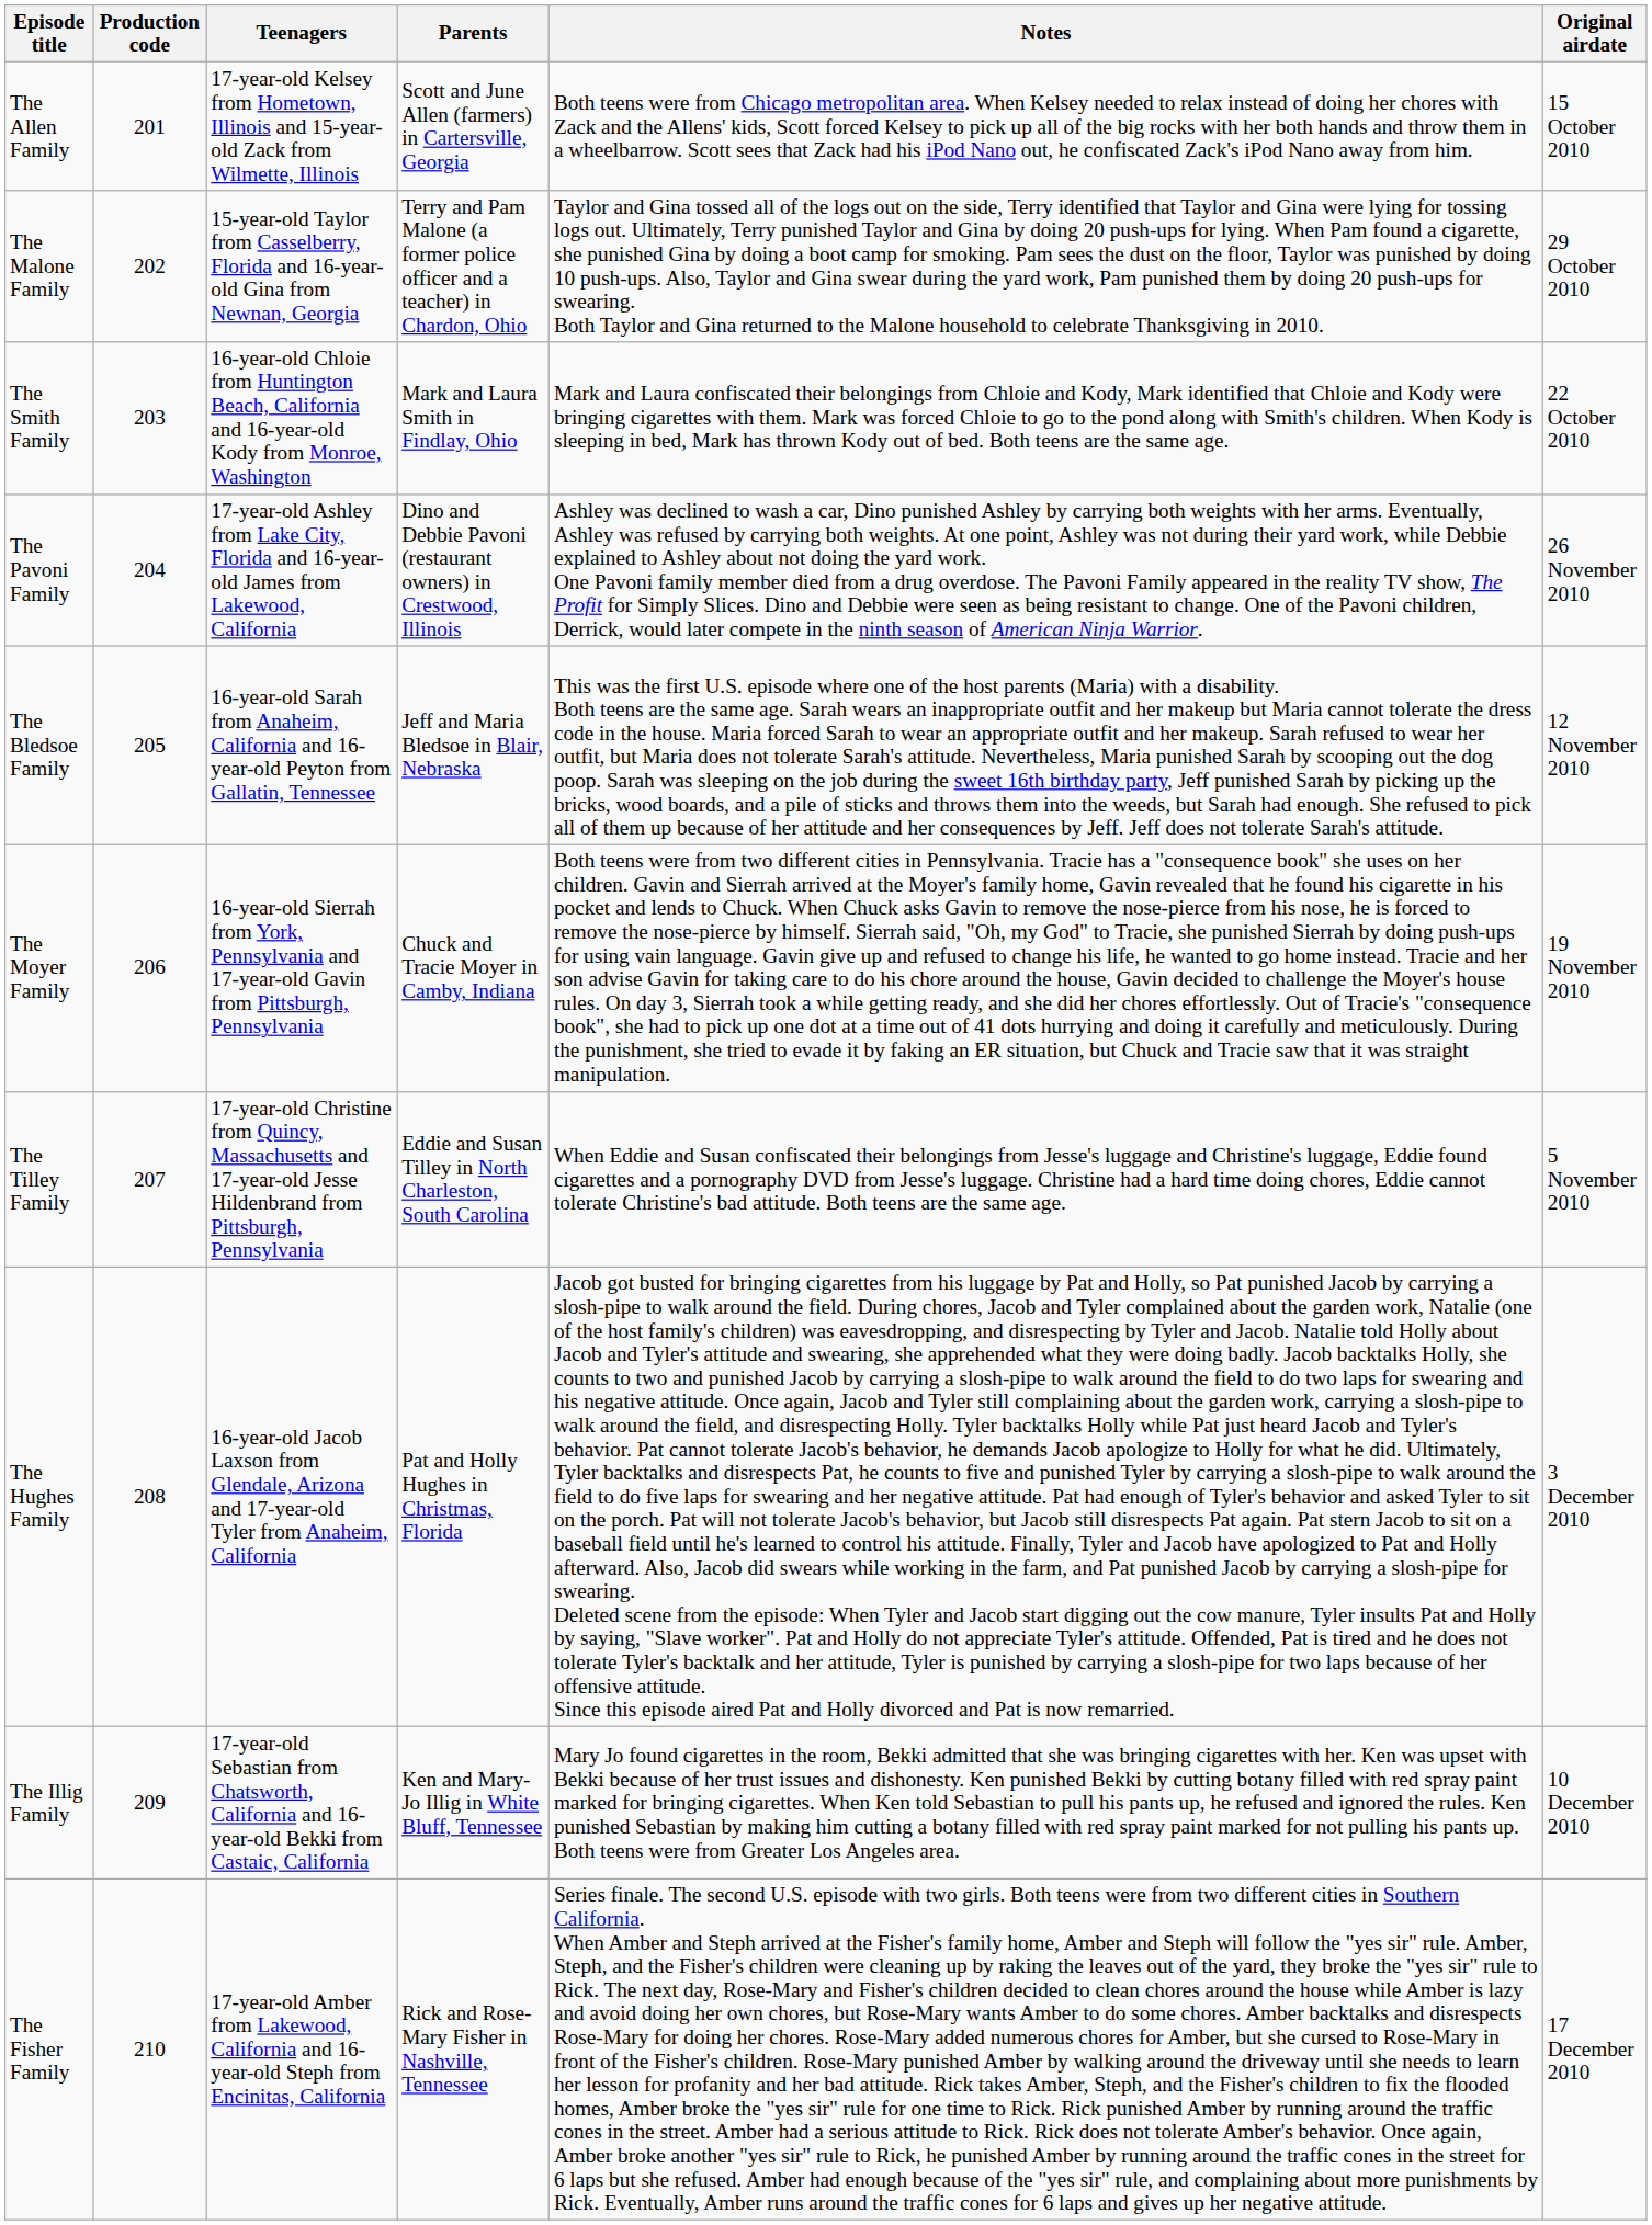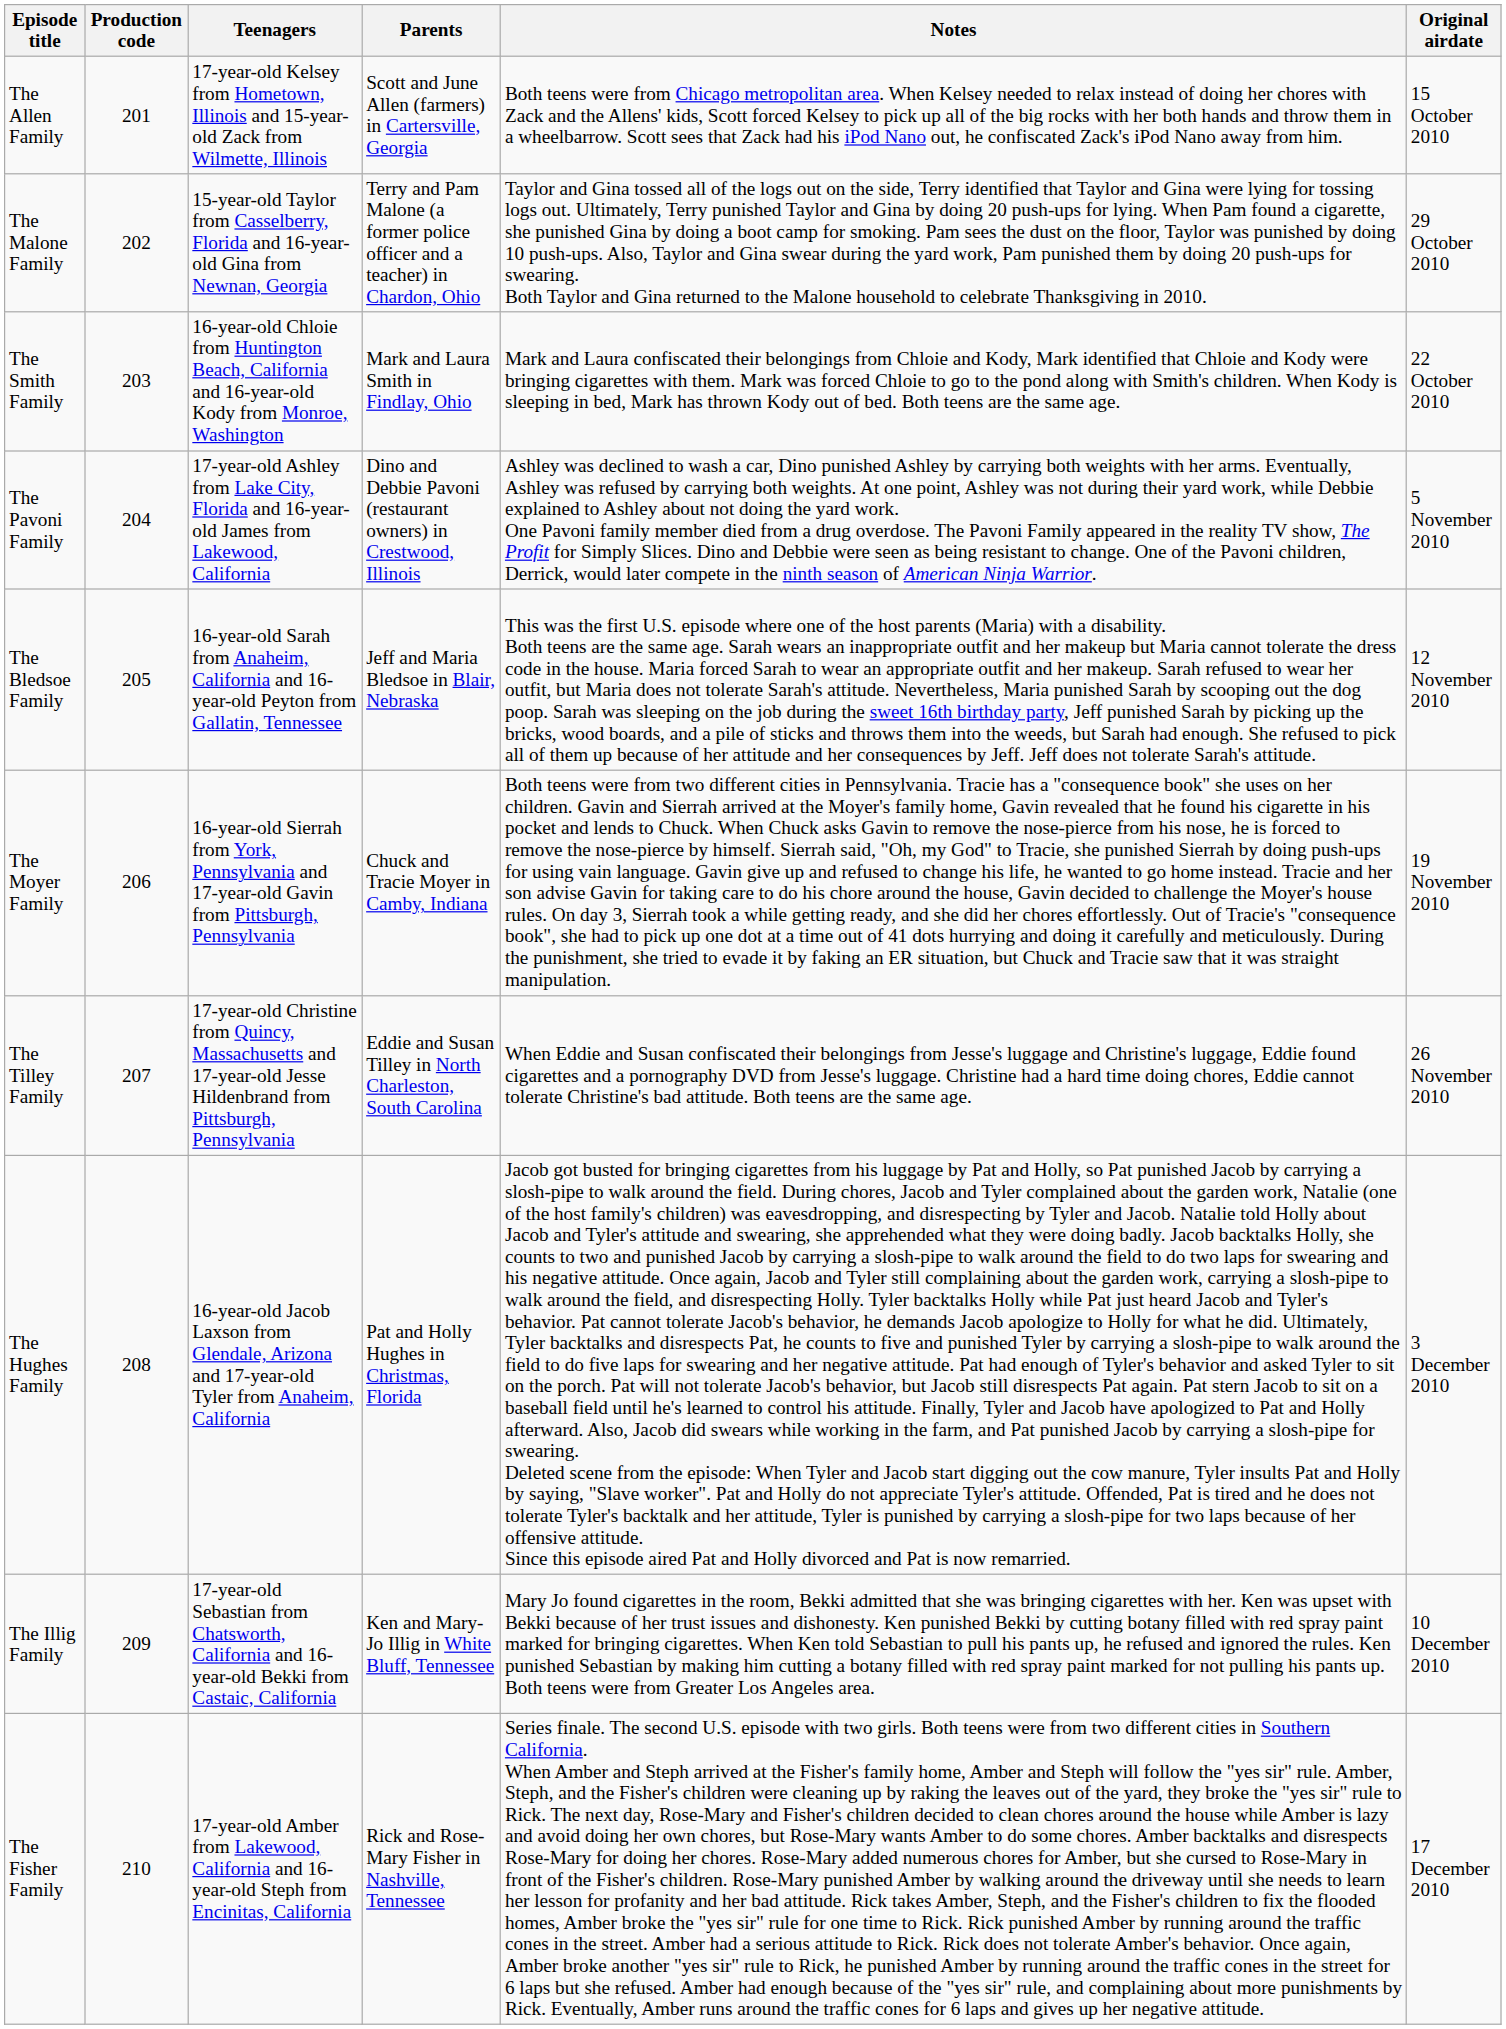 <table class="wikitable">
 <tr>
 <th>Episode title</th>
 <th>Production code</th>
 <th>Teenagers</th>
 <th>Parents</th>
 <th>Notes</th>
 <th>Original airdate</th>
 </tr>
 <tr>
 <td>The Allen Family</td>
 <td align="center">201</td>
 <td>17-year-old Kelsey from <a href='#'>Hometown, Illinois</a> and 15-year-old Zack from <a href='#'>Wilmette, Illinois</a></td>
 <td>Scott and June Allen (farmers) in <a href='#'>Cartersville, Georgia</a></td>
 <td>Both teens were from <a href='#'>Chicago metropolitan area</a>. When Kelsey needed to relax instead of doing her chores with Zack and the Allens' kids, Scott forced Kelsey to pick up all of the big rocks with her both hands and throw them in a wheelbarrow. Scott sees that Zack had his <a href='#'>iPod Nano</a> out, he confiscated Zack's iPod Nano away from him.</td>
 <td>15 October 2010</td>
 </tr>
 <tr>
 <td>The Malone Family</td>
 <td align="center">202</td>
 <td>15-year-old Taylor from <a href='#'>Casselberry, Florida</a> and 16-year-old Gina from <a href='#'>Newnan, Georgia</a></td>
 <td>Terry and Pam Malone (a former police officer and a teacher) in <a href='#'>Chardon, Ohio</a></td>
 <td>Taylor and Gina tossed all of the logs out on the side, Terry identified that Taylor and Gina were lying for tossing logs out. Ultimately, Terry punished Taylor and Gina by doing 20 push-ups for lying. When Pam found a cigarette, she punished Gina by doing a boot camp for smoking. Pam sees the dust on the floor, Taylor was punished by doing 10 push-ups. Also, Taylor and Gina swear during the yard work, Pam punished them by doing 20 push-ups for swearing.<br>Both Taylor and Gina returned to the Malone household to celebrate Thanksgiving in 2010.</td>
 <td>29 October 2010</td>
 </tr>
 <tr>
 <td>The Smith Family</td>
 <td align="center">203</td>
 <td>16-year-old Chloie from <a href='#'>Huntington Beach, California</a> and 16-year-old Kody from <a href='#'>Monroe, Washington</a></td>
 <td>Mark and Laura Smith in <a href='#'>Findlay, Ohio</a></td>
 <td>Mark and Laura confiscated their belongings from Chloie and Kody, Mark identified that Chloie and Kody were bringing cigarettes with them. Mark was forced Chloie to go to the pond along with Smith's children. When Kody is sleeping in bed, Mark has thrown Kody out of bed. Both teens are the same age.</td>
 <td>22 October 2010</td>
 </tr>
 <tr>
 <td>The Pavoni Family</td>
 <td align="center">204</td>
 <td>17-year-old Ashley from <a href='#'>Lake City, Florida</a> and 16-year-old James from <a href='#'>Lakewood, California</a></td>
 <td>Dino and Debbie Pavoni (restaurant owners) in <a href='#'>Crestwood, Illinois</a></td>
 <td>Ashley was declined to wash a car, Dino punished Ashley by carrying both weights with her arms. Eventually, Ashley was refused by carrying both weights. At one point, Ashley was not during their yard work, while Debbie explained to Ashley about not doing the yard work.<br>One Pavoni family member died from a drug overdose. The Pavoni Family appeared in the reality TV show, <em><a href='#'>The Profit</a></em> for Simply Slices. Dino and Debbie were seen as being resistant to change. One of the Pavoni children, Derrick, would later compete in the <a href='#'>ninth season</a> of <em><a href='#'>American Ninja Warrior</a></em>.</td>
-<td>26 November 2010</td>
+<td>5 November 2010</td>
 </tr>
 <tr>
 <td>The Bledsoe Family</td>
 <td align="center">205</td>
 <td>16-year-old Sarah from <a href='#'>Anaheim, California</a> and 16-year-old Peyton from <a href='#'>Gallatin, Tennessee</a></td>
 <td>Jeff and Maria Bledsoe in <a href='#'>Blair, Nebraska</a></td>
 <td><br>This was the first U.S. episode where one of the host parents (Maria) with a disability.<br>Both teens are the same age. Sarah wears an inappropriate outfit and her makeup but Maria cannot tolerate the dress code in the house. Maria forced Sarah to wear an appropriate outfit and her makeup. Sarah refused to wear her outfit, but Maria does not tolerate Sarah's attitude. Nevertheless, Maria punished Sarah by scooping out the dog poop. Sarah was sleeping on the job during the <a href='#'>sweet 16th birthday party</a>, Jeff punished Sarah by picking up the bricks, wood boards, and a pile of sticks and throws them into the weeds, but Sarah had enough. She refused to pick all of them up because of her attitude and her consequences by Jeff. Jeff does not tolerate Sarah's attitude.</td>
 <td>12 November 2010</td>
 </tr>
 <tr>
 <td>The Moyer Family</td>
 <td align="center">206</td>
 <td>16-year-old Sierrah from <a href='#'>York, Pennsylvania</a> and 17-year-old Gavin from <a href='#'>Pittsburgh, Pennsylvania</a></td>
 <td>Chuck and Tracie Moyer in <a href='#'>Camby, Indiana</a></td>
 <td>Both teens were from two different cities in Pennsylvania. Tracie has a "consequence book" she uses on her children. Gavin and Sierrah arrived at the Moyer's family home, Gavin revealed that he found his cigarette in his pocket and lends to Chuck. When Chuck asks Gavin to remove the nose-pierce from his nose, he is forced to remove the nose-pierce by himself. Sierrah said, "Oh, my God" to Tracie, she punished Sierrah by doing push-ups for using vain language. Gavin give up and refused to change his life, he wanted to go home instead. Tracie and her son advise Gavin for taking care to do his chore around the house, Gavin decided to challenge the Moyer's house rules. On day 3, Sierrah took a while getting ready, and she did her chores effortlessly. Out of Tracie's "consequence book", she had to pick up one dot at a time out of 41 dots hurrying and doing it carefully and meticulously. During the punishment, she tried to evade it by faking an ER situation, but Chuck and Tracie saw that it was straight manipulation.</td>
 <td>19 November 2010</td>
 </tr>
 <tr>
 <td>The Tilley Family</td>
 <td align="center">207</td>
 <td>17-year-old Christine from <a href='#'>Quincy, Massachusetts</a> and 17-year-old Jesse Hildenbrand from <a href='#'>Pittsburgh, Pennsylvania</a></td>
 <td>Eddie and Susan Tilley in <a href='#'>North Charleston, South Carolina</a></td>
 <td>When Eddie and Susan confiscated their belongings from Jesse's luggage and Christine's luggage, Eddie found cigarettes and a pornography DVD from Jesse's luggage. Christine had a hard time doing chores, Eddie cannot tolerate Christine's bad attitude. Both teens are the same age.</td>
-<td>5 November 2010</td>
+<td>26 November 2010</td>
 </tr>
 <tr>
 <td>The Hughes Family</td>
 <td align="center">208</td>
 <td>16-year-old Jacob Laxson from <a href='#'>Glendale, Arizona</a> and 17-year-old Tyler from <a href='#'>Anaheim, California</a></td>
 <td>Pat and Holly Hughes in <a href='#'>Christmas, Florida</a></td>
 <td>Jacob got busted for bringing cigarettes from his luggage by Pat and Holly, so Pat punished Jacob by carrying a slosh-pipe to walk around the field. During chores, Jacob and Tyler complained about the garden work, Natalie (one of the host family's children) was eavesdropping, and disrespecting by Tyler and Jacob. Natalie told Holly about Jacob and Tyler's attitude and swearing, she apprehended what they were doing badly. Jacob backtalks Holly, she counts to two and punished Jacob by carrying a slosh-pipe to walk around the field to do two laps for swearing and his negative attitude. Once again, Jacob and Tyler still complaining about the garden work, carrying a slosh-pipe to walk around the field, and disrespecting Holly. Tyler backtalks Holly while Pat just heard Jacob and Tyler's behavior. Pat cannot tolerate Jacob's behavior, he demands Jacob apologize to Holly for what he did. Ultimately, Tyler backtalks and disrespects Pat, he counts to five and punished Tyler by carrying a slosh-pipe to walk around the field to do five laps for swearing and her negative attitude. Pat had enough of Tyler's behavior and asked Tyler to sit on the porch. Pat will not tolerate Jacob's behavior, but Jacob still disrespects Pat again. Pat stern Jacob to sit on a baseball field until he's learned to control his attitude. Finally, Tyler and Jacob have apologized to Pat and Holly afterward. Also, Jacob did swears while working in the farm, and Pat punished Jacob by carrying a slosh-pipe for swearing.<br>Deleted scene from the episode: When Tyler and Jacob start digging out the cow manure, Tyler insults Pat and Holly by saying, "Slave worker". Pat and Holly do not appreciate Tyler's attitude. Offended, Pat is tired and he does not tolerate Tyler's backtalk and her attitude, Tyler is punished by carrying a slosh-pipe for two laps because of her offensive attitude.<br>Since this episode aired Pat and Holly divorced and Pat is now remarried.</td>
 <td>3 December 2010</td>
 </tr>
 <tr>
 <td>The Illig Family</td>
 <td align="center">209</td>
 <td>17-year-old Sebastian from <a href='#'>Chatsworth, California</a> and 16-year-old Bekki from <a href='#'>Castaic, California</a></td>
 <td>Ken and Mary-Jo Illig in <a href='#'>White Bluff, Tennessee</a></td>
 <td>Mary Jo found cigarettes in the room, Bekki admitted that she was bringing cigarettes with her. Ken was upset with Bekki because of her trust issues and dishonesty. Ken punished Bekki by cutting botany filled with red spray paint marked for bringing cigarettes. When Ken told Sebastian to pull his pants up, he refused and ignored the rules. Ken punished Sebastian by making him cutting a botany filled with red spray paint marked for not pulling his pants up.<br>Both teens were from Greater Los Angeles area.</td>
 <td>10 December 2010</td>
 </tr>
 <tr>
 <td>The Fisher Family</td>
 <td align="center">210</td>
 <td>17-year-old Amber from <a href='#'>Lakewood, California</a> and 16-year-old Steph from <a href='#'>Encinitas, California</a></td>
 <td>Rick and Rose-Mary Fisher in <a href='#'>Nashville, Tennessee</a></td>
 <td>Series finale. The second U.S. episode with two girls. Both teens were from two different cities in <a href='#'>Southern California</a>.<br>When Amber and Steph arrived at the Fisher's family home, Amber and Steph will follow the "yes sir" rule. Amber, Steph, and the Fisher's children were cleaning up by raking the leaves out of the yard, they broke the "yes sir" rule to Rick. The next day, Rose-Mary and Fisher's children decided to clean chores around the house while Amber is lazy and avoid doing her own chores, but Rose-Mary wants Amber to do some chores. Amber backtalks and disrespects Rose-Mary for doing her chores. Rose-Mary added numerous chores for Amber, but she cursed to Rose-Mary in front of the Fisher's children. Rose-Mary punished Amber by walking around the driveway until she needs to learn her lesson for profanity and her bad attitude. Rick takes Amber, Steph, and the Fisher's children to fix the flooded homes, Amber broke the "yes sir" rule for one time to Rick. Rick punished Amber by running around the traffic cones in the street. Amber had a serious attitude to Rick. Rick does not tolerate Amber's behavior. Once again, Amber broke another "yes sir" rule to Rick, he punished Amber by running around the traffic cones in the street for 6 laps but she refused. Amber had enough because of the "yes sir" rule, and complaining about more punishments by Rick. Eventually, Amber runs around the traffic cones for 6 laps and gives up her negative attitude.</td>
 <td>17 December 2010</td>
 </tr>
 </table>
